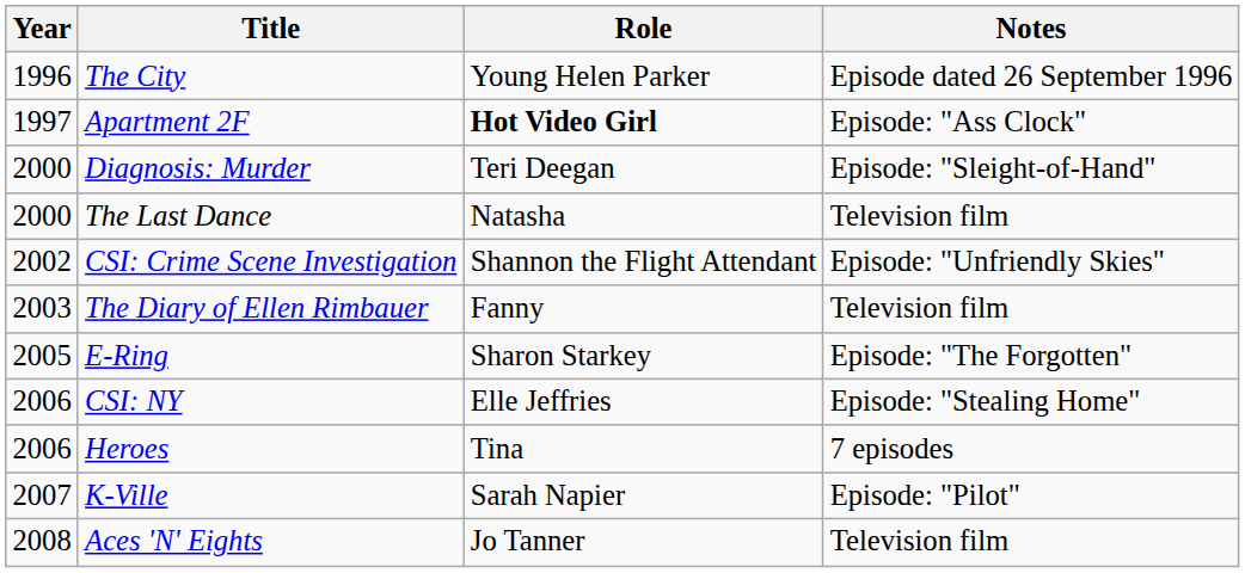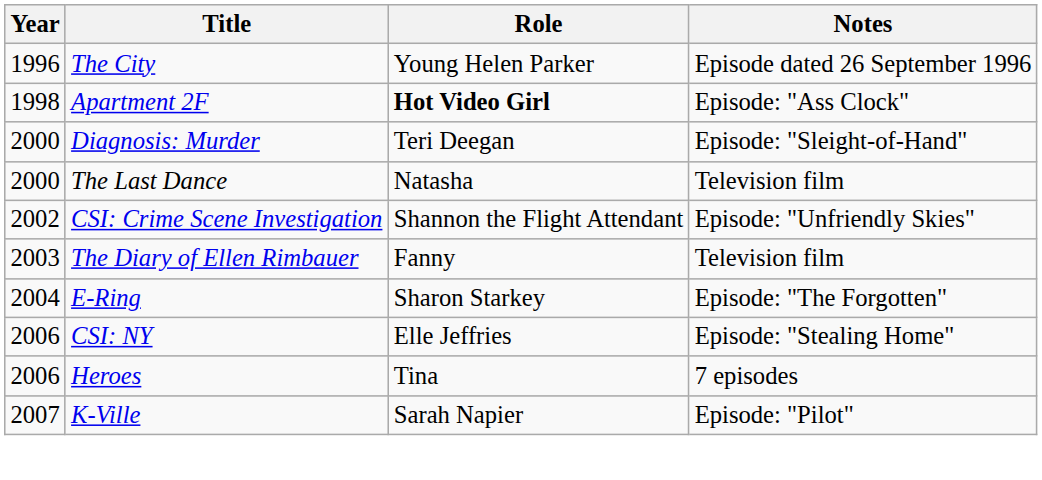 <table class="wikitable sortable">
 <tr>
 <th>Year</th>
 <th>Title</th>
 <th>Role</th>
 <th>Notes</th>
 </tr>
 <tr>
 <td>1996</td>
 <td><a href='#'><em>The City</em></a></td>
 <td>Young Helen Parker</td>
 <td>Episode dated 26 September 1996</td>
 </tr>
 <tr>
-<td>1997</td>
+<td>1998</td>
 <td><em><a href='#'>Apartment 2F</a></em></td>
 <td><strong>Hot Video Girl</strong></td>
 <td>Episode: "Ass Clock"</td>
 </tr>
 <tr>
 <td>2000</td>
 <td><em><a href='#'>Diagnosis: Murder</a></em></td>
 <td>Teri Deegan</td>
 <td>Episode: "Sleight-of-Hand"</td>
 </tr>
 <tr>
 <td>2000</td>
 <td><em>The Last Dance</em></td>
 <td>Natasha</td>
 <td>Television film</td>
 </tr>
 <tr>
 <td>2002</td>
 <td><em><a href='#'>CSI: Crime Scene Investigation</a></em></td>
 <td>Shannon the Flight Attendant</td>
 <td>Episode: "Unfriendly Skies"</td>
 </tr>
 <tr>
 <td>2003</td>
 <td><a href='#'><em>The Diary of Ellen Rimbauer</em></a></td>
 <td>Fanny</td>
 <td>Television film</td>
 </tr>
 <tr>
-<td>2005</td>
+<td>2004</td>
 <td><em><a href='#'>E-Ring</a></em></td>
 <td>Sharon Starkey</td>
 <td>Episode: "The Forgotten"</td>
 </tr>
 <tr>
 <td>2006</td>
 <td><em><a href='#'>CSI: NY</a></em></td>
 <td>Elle Jeffries</td>
 <td>Episode: "Stealing Home"</td>
 </tr>
 <tr>
 <td>2006</td>
 <td><a href='#'><em>Heroes</em></a></td>
 <td>Tina</td>
 <td>7 episodes</td>
 </tr>
 <tr>
 <td>2007</td>
 <td><a href='#'><em>K-Ville</em></a></td>
 <td>Sarah Napier</td>
 <td>Episode: "Pilot"</td>
 </tr>
-<tr>
-<td>2008</td>
-<td><em><a href='#'>Aces 'N' Eights</a></em></td>
-<td>Jo Tanner</td>
-<td>Television film</td>
-</tr>
 </table>
